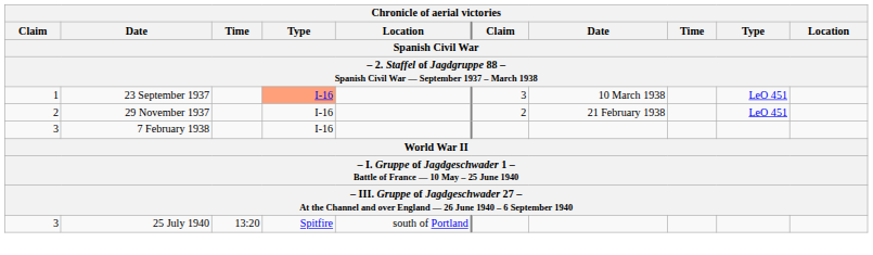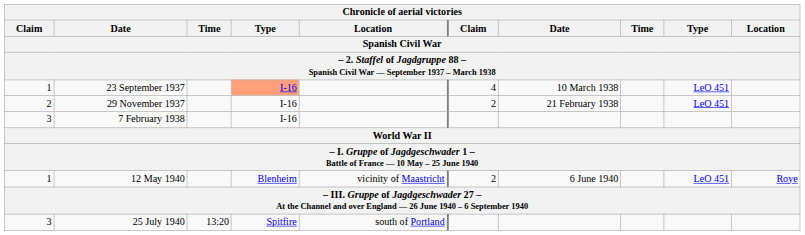 <table class="wikitable plainrowheaders collapsible" style="margin-left: auto; margin-right: auto; border: none; text-align:right; width: 100%;">
 <tr>
 <th colspan="10">Chronicle of aerial victories</th>
 </tr>
 <tr>
 <th scope="col">Claim</th>
 <th scope="col">Date</th>
 <th scope="col">Time</th>
 <th scope="col" width="100px">Type</th>
 <th scope="col">Location</th>
 <th scope="col" style="border-left: 3px solid grey;">Claim</th>
 <th scope="col">Date</th>
 <th scope="col">Time</th>
 <th scope="col" width="100px">Type</th>
 <th scope="col">Location</th>
 </tr>
 <tr>
 <th colspan="10">Spanish Civil War</th>
 </tr>
 <tr>
 <th colspan="10">– 2. <em>Staffel</em> of <em>Jagdgruppe</em> 88 –<br><small>Spanish Civil War — September 1937 – March 1938</small></th>
 </tr>
 <tr>
 <td>1</td>
 <td>23 September 1937</td>
 <td></td>
 <td style="background: lightsalmon;"><a href='#'>I-16</a></td>
 <td></td>
-<td style="border-left: 3px solid grey;">3</td>
+<td style="border-left: 3px solid grey;">4</td>
 <td>10 March 1938</td>
 <td></td>
 <td><a href='#'>LeO 451</a></td>
 <td></td>
 </tr>
 <tr>
 <td>2</td>
 <td>29 November 1937</td>
 <td></td>
 <td>I-16</td>
 <td></td>
 <td style="border-left: 3px solid grey;">2</td>
 <td>21 February 1938</td>
 <td></td>
 <td><a href='#'>LeO 451</a></td>
 <td></td>
 </tr>
 <tr>
 <td>3</td>
 <td>7 February 1938</td>
 <td></td>
 <td>I-16</td>
 <td></td>
 <td style="border-left: 3px solid grey;"></td>
 <td></td>
 <td></td>
 <td></td>
 <td></td>
 </tr>
 <tr>
 <th colspan="10">World War II</th>
 </tr>
 <tr>
 <th colspan="10">– I. <em>Gruppe</em> of <em>Jagdgeschwader</em> 1 –<br><small>Battle of France — 10 May – 25 June 1940</small></th>
 </tr>
 <tr>
+<td>1</td>
+<td>12 May 1940</td>
+<td></td>
+<td><a href='#'>Blenheim</a></td>
+<td>vicinity of <a href='#'>Maastricht</a></td>
+<td style="border-left: 3px solid grey;">2</td>
+<td>6 June 1940</td>
+<td></td>
+<td><a href='#'>LeO 451</a></td>
+<td><a href='#'>Roye</a></td>
+</tr>
+<tr>
 <th colspan="10">– III. <em>Gruppe</em> of <em>Jagdgeschwader</em> 27 –<br><small>At the Channel and over England — 26 June 1940 – 6 September 1940</small></th>
 </tr>
 <tr>
 <td>3</td>
 <td>25 July 1940</td>
 <td>13:20</td>
 <td><a href='#'>Spitfire</a></td>
 <td>south of <a href='#'>Portland</a></td>
 <td style="border-left: 3px solid grey;"></td>
 <td></td>
 <td></td>
 <td></td>
 <td></td>
 </tr>
 </table>
